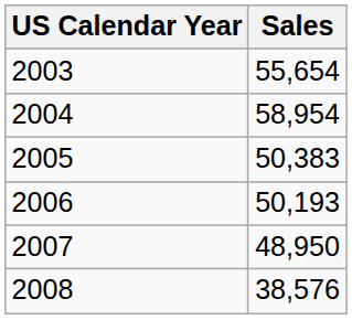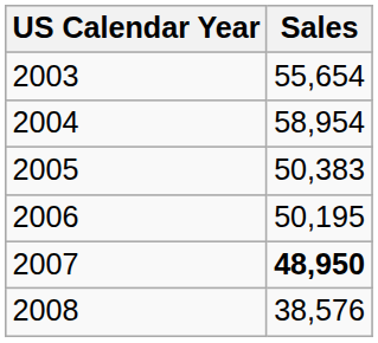 <table class="wikitable">
 <tr>
 <th>US Calendar Year</th>
 <th>Sales</th>
 </tr>
 <tr>
 <td>2003</td>
 <td>55,654</td>
 </tr>
 <tr>
 <td>2004</td>
 <td>58,954</td>
 </tr>
 <tr>
 <td>2005</td>
 <td>50,383</td>
 </tr>
 <tr>
 <td>2006</td>
-<td>50,193</td>
+<td>50,195</td>
 </tr>
 <tr>
 <td>2007</td>
-<td>48,950</td>
+<td><strong>48,950</strong></td>
 </tr>
 <tr>
 <td>2008</td>
 <td>38,576</td>
 </tr>
 </table>
